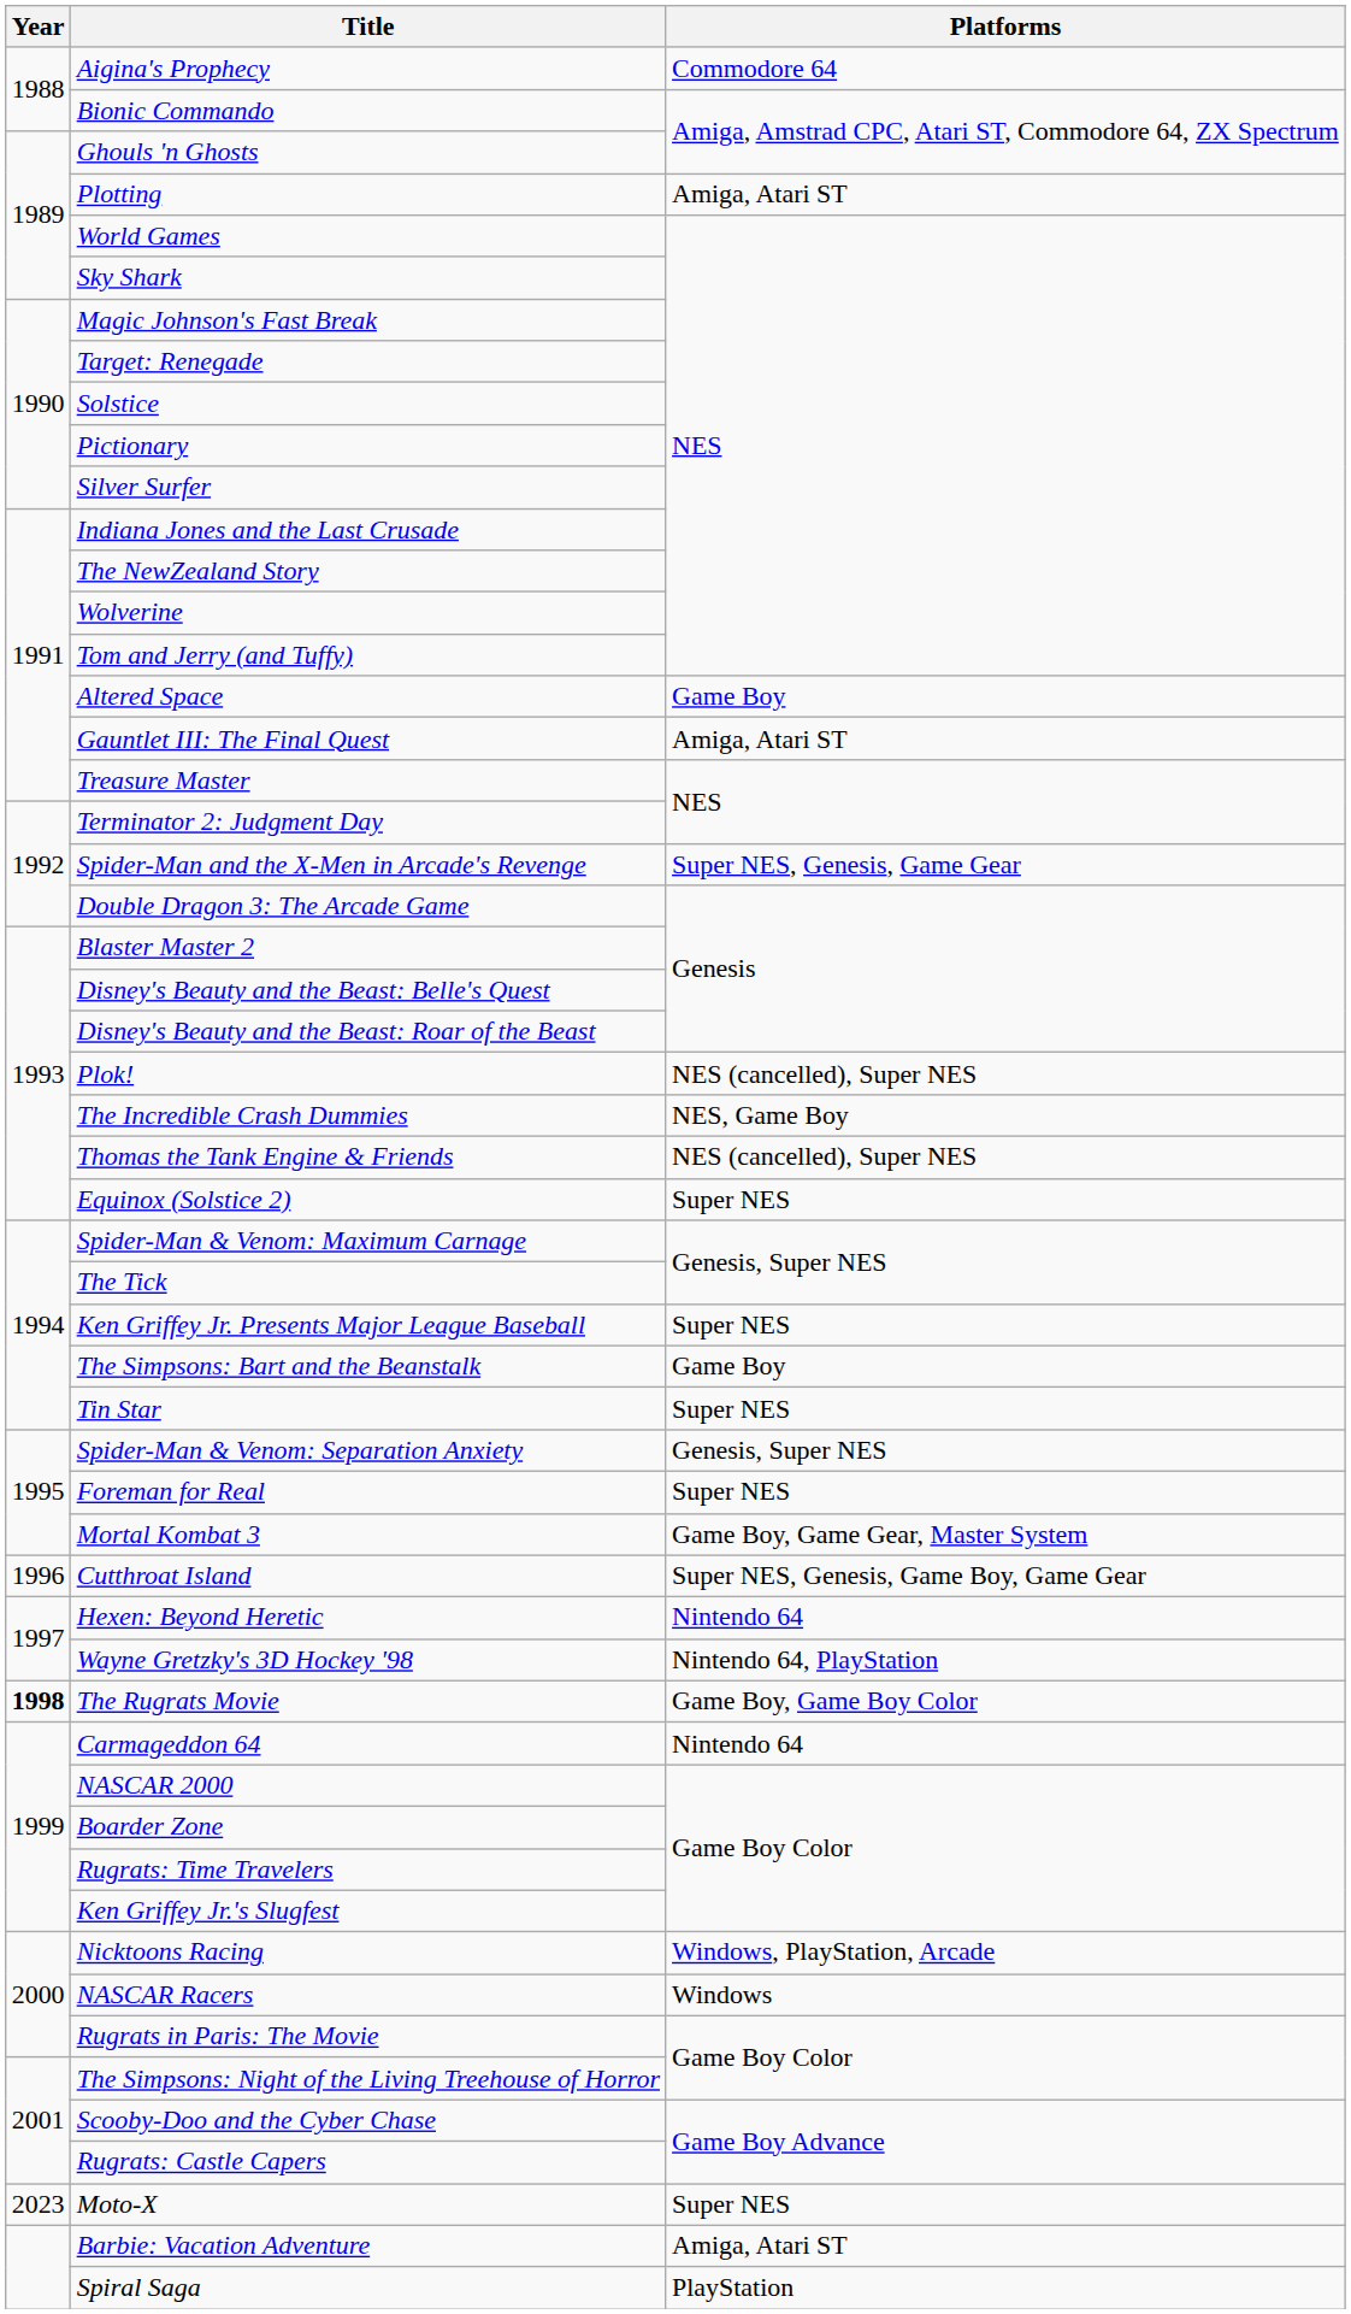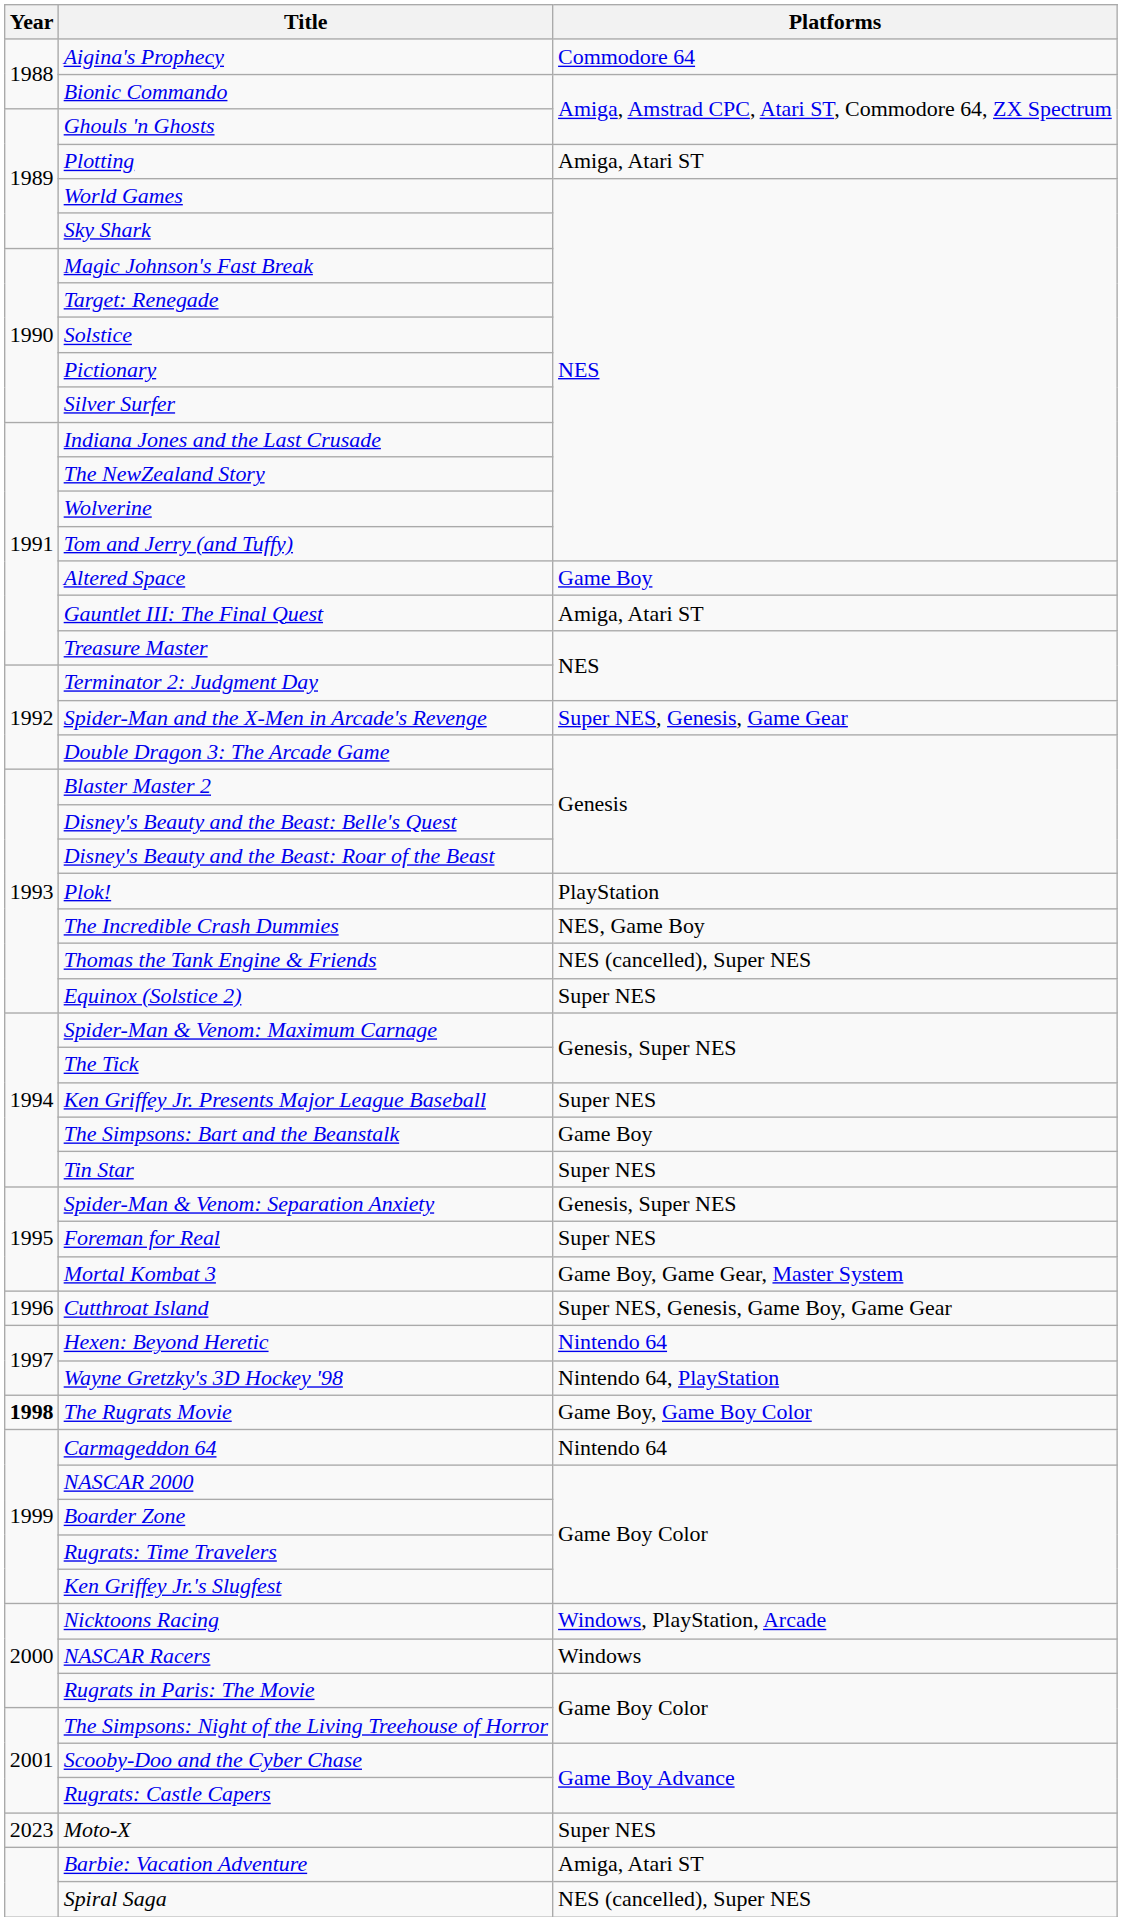 <table class="wikitable sortable">
 <tr>
 <th scope="col">Year</th>
 <th scope="col">Title</th>
 <th scope="col">Platforms</th>
 </tr>
 <tr>
 <td rowspan="2">1988</td>
 <td><em><a href='#'>Aigina's Prophecy</a></em></td>
 <td><a href='#'>Commodore 64</a></td>
 </tr>
 <tr>
 <td><em><a href='#'>Bionic Commando</a></em></td>
 <td rowspan="2"><a href='#'>Amiga</a>, <a href='#'>Amstrad CPC</a>, <a href='#'>Atari ST</a>, Commodore 64, <a href='#'>ZX Spectrum</a></td>
 </tr>
 <tr>
 <td rowspan="4">1989</td>
 <td><em><a href='#'>Ghouls 'n Ghosts</a></em></td>
 </tr>
 <tr>
 <td><em><a href='#'>Plotting</a></em></td>
 <td>Amiga, Atari ST</td>
 </tr>
 <tr>
 <td><em><a href='#'>World Games</a></em></td>
 <td rowspan="11"><a href='#'>NES</a></td>
 </tr>
 <tr>
 <td><em><a href='#'>Sky Shark</a></em></td>
 </tr>
 <tr>
 <td rowspan="5">1990</td>
 <td><em><a href='#'>Magic Johnson's Fast Break</a></em></td>
 </tr>
 <tr>
 <td><em><a href='#'>Target: Renegade</a></em></td>
 </tr>
 <tr>
 <td><em><a href='#'>Solstice</a></em></td>
 </tr>
 <tr>
 <td><em><a href='#'>Pictionary</a></em></td>
 </tr>
 <tr>
 <td><em><a href='#'>Silver Surfer</a></em></td>
 </tr>
 <tr>
 <td rowspan="7">1991</td>
 <td><em><a href='#'>Indiana Jones and the Last Crusade</a></em></td>
 </tr>
 <tr>
 <td><em><a href='#'>The NewZealand Story</a></em></td>
 </tr>
 <tr>
 <td><em><a href='#'>Wolverine</a></em></td>
 </tr>
 <tr>
 <td><em><a href='#'>Tom and Jerry (and Tuffy)</a></em></td>
 </tr>
 <tr>
 <td><em><a href='#'>Altered Space</a></em></td>
 <td><a href='#'>Game Boy</a></td>
 </tr>
 <tr>
 <td><em><a href='#'>Gauntlet III: The Final Quest</a></em></td>
 <td>Amiga, Atari ST</td>
 </tr>
 <tr>
 <td><em><a href='#'>Treasure Master</a></em></td>
 <td rowspan="2">NES</td>
 </tr>
 <tr>
 <td rowspan="3">1992</td>
 <td><em><a href='#'>Terminator 2: Judgment Day</a></em></td>
 </tr>
 <tr>
 <td><em><a href='#'>Spider-Man and the X-Men in Arcade's Revenge</a></em></td>
 <td><a href='#'>Super NES</a>, <a href='#'>Genesis</a>, <a href='#'>Game Gear</a></td>
 </tr>
 <tr>
 <td><em><a href='#'>Double Dragon 3: The Arcade Game</a></em></td>
 <td rowspan="4">Genesis</td>
 </tr>
 <tr>
 <td rowspan="7">1993</td>
 <td><em><a href='#'>Blaster Master 2</a></em></td>
 </tr>
 <tr>
 <td><em><a href='#'>Disney's Beauty and the Beast: Belle's Quest</a></em></td>
 </tr>
 <tr>
 <td><em><a href='#'>Disney's Beauty and the Beast: Roar of the Beast</a></em></td>
 </tr>
 <tr>
 <td><em><a href='#'>Plok!</a></em></td>
-<td>NES (cancelled), Super NES</td>
+<td>PlayStation</td>
 </tr>
 <tr>
 <td><em><a href='#'>The Incredible Crash Dummies</a></em></td>
 <td>NES, Game Boy</td>
 </tr>
 <tr>
 <td><em><a href='#'>Thomas the Tank Engine & Friends</a></em></td>
 <td>NES (cancelled), Super NES</td>
 </tr>
 <tr>
 <td><em><a href='#'>Equinox (Solstice 2)</a></em></td>
 <td>Super NES</td>
 </tr>
 <tr>
 <td rowspan="5">1994</td>
 <td><em><a href='#'>Spider-Man & Venom: Maximum Carnage</a></em></td>
 <td rowspan="2">Genesis, Super NES</td>
 </tr>
 <tr>
 <td><em><a href='#'>The Tick</a></em></td>
 </tr>
 <tr>
 <td><em><a href='#'>Ken Griffey Jr. Presents Major League Baseball</a></em></td>
 <td>Super NES</td>
 </tr>
 <tr>
 <td><em><a href='#'>The Simpsons: Bart and the Beanstalk</a></em></td>
 <td>Game Boy</td>
 </tr>
 <tr>
 <td><em><a href='#'>Tin Star</a></em></td>
 <td>Super NES</td>
 </tr>
 <tr>
 <td rowspan="3">1995</td>
 <td><em><a href='#'>Spider-Man & Venom: Separation Anxiety</a></em></td>
 <td>Genesis, Super NES</td>
 </tr>
 <tr>
 <td><em><a href='#'>Foreman for Real</a></em></td>
 <td>Super NES</td>
 </tr>
 <tr>
 <td><em><a href='#'>Mortal Kombat 3</a></em></td>
 <td>Game Boy, Game Gear, <a href='#'>Master System</a></td>
 </tr>
 <tr>
 <td>1996</td>
 <td><em><a href='#'>Cutthroat Island</a></em></td>
 <td>Super NES, Genesis, Game Boy, Game Gear</td>
 </tr>
 <tr>
 <td rowspan="2">1997</td>
 <td><em><a href='#'>Hexen: Beyond Heretic</a></em></td>
 <td><a href='#'>Nintendo 64</a></td>
 </tr>
 <tr>
 <td><em><a href='#'>Wayne Gretzky's 3D Hockey '98</a></em></td>
 <td>Nintendo 64, <a href='#'>PlayStation</a></td>
 </tr>
 <tr>
 <td><strong>1998</strong></td>
 <td><em><a href='#'>The Rugrats Movie</a></em></td>
 <td>Game Boy, <a href='#'>Game Boy Color</a></td>
 </tr>
 <tr>
 <td rowspan="5">1999</td>
 <td><em><a href='#'>Carmageddon 64</a></em></td>
 <td>Nintendo 64</td>
 </tr>
 <tr>
 <td><em><a href='#'>NASCAR 2000</a></em></td>
 <td rowspan="4">Game Boy Color</td>
 </tr>
 <tr>
 <td><em><a href='#'>Boarder Zone</a></em></td>
 </tr>
 <tr>
 <td><em><a href='#'>Rugrats: Time Travelers</a></em></td>
 </tr>
 <tr>
 <td><em><a href='#'>Ken Griffey Jr.'s Slugfest</a></em></td>
 </tr>
 <tr>
 <td rowspan="3">2000</td>
 <td><em><a href='#'>Nicktoons Racing</a></em></td>
 <td><a href='#'>Windows</a>, PlayStation, <a href='#'>Arcade</a></td>
 </tr>
 <tr>
 <td><em><a href='#'>NASCAR Racers</a></em></td>
 <td>Windows</td>
 </tr>
 <tr>
 <td><em><a href='#'>Rugrats in Paris: The Movie</a></em></td>
 <td rowspan="2">Game Boy Color</td>
 </tr>
 <tr>
 <td rowspan="3">2001</td>
 <td><em><a href='#'>The Simpsons: Night of the Living Treehouse of Horror</a></em></td>
 </tr>
 <tr>
 <td><em><a href='#'>Scooby-Doo and the Cyber Chase</a></em></td>
 <td rowspan="2"><a href='#'>Game Boy Advance</a></td>
 </tr>
 <tr>
 <td><em><a href='#'>Rugrats: Castle Capers</a></em></td>
 </tr>
 <tr>
 <td>2023</td>
 <td><em>Moto-X</em></td>
 <td>Super NES</td>
 </tr>
 <tr>
 <td rowspan="2"></td>
 <td><em><a href='#'>Barbie: Vacation Adventure</a></em></td>
 <td>Amiga, Atari ST</td>
 </tr>
 <tr>
 <td><em>Spiral Saga</em></td>
-<td>PlayStation</td>
+<td>NES (cancelled), Super NES</td>
 </tr>
 </table>
